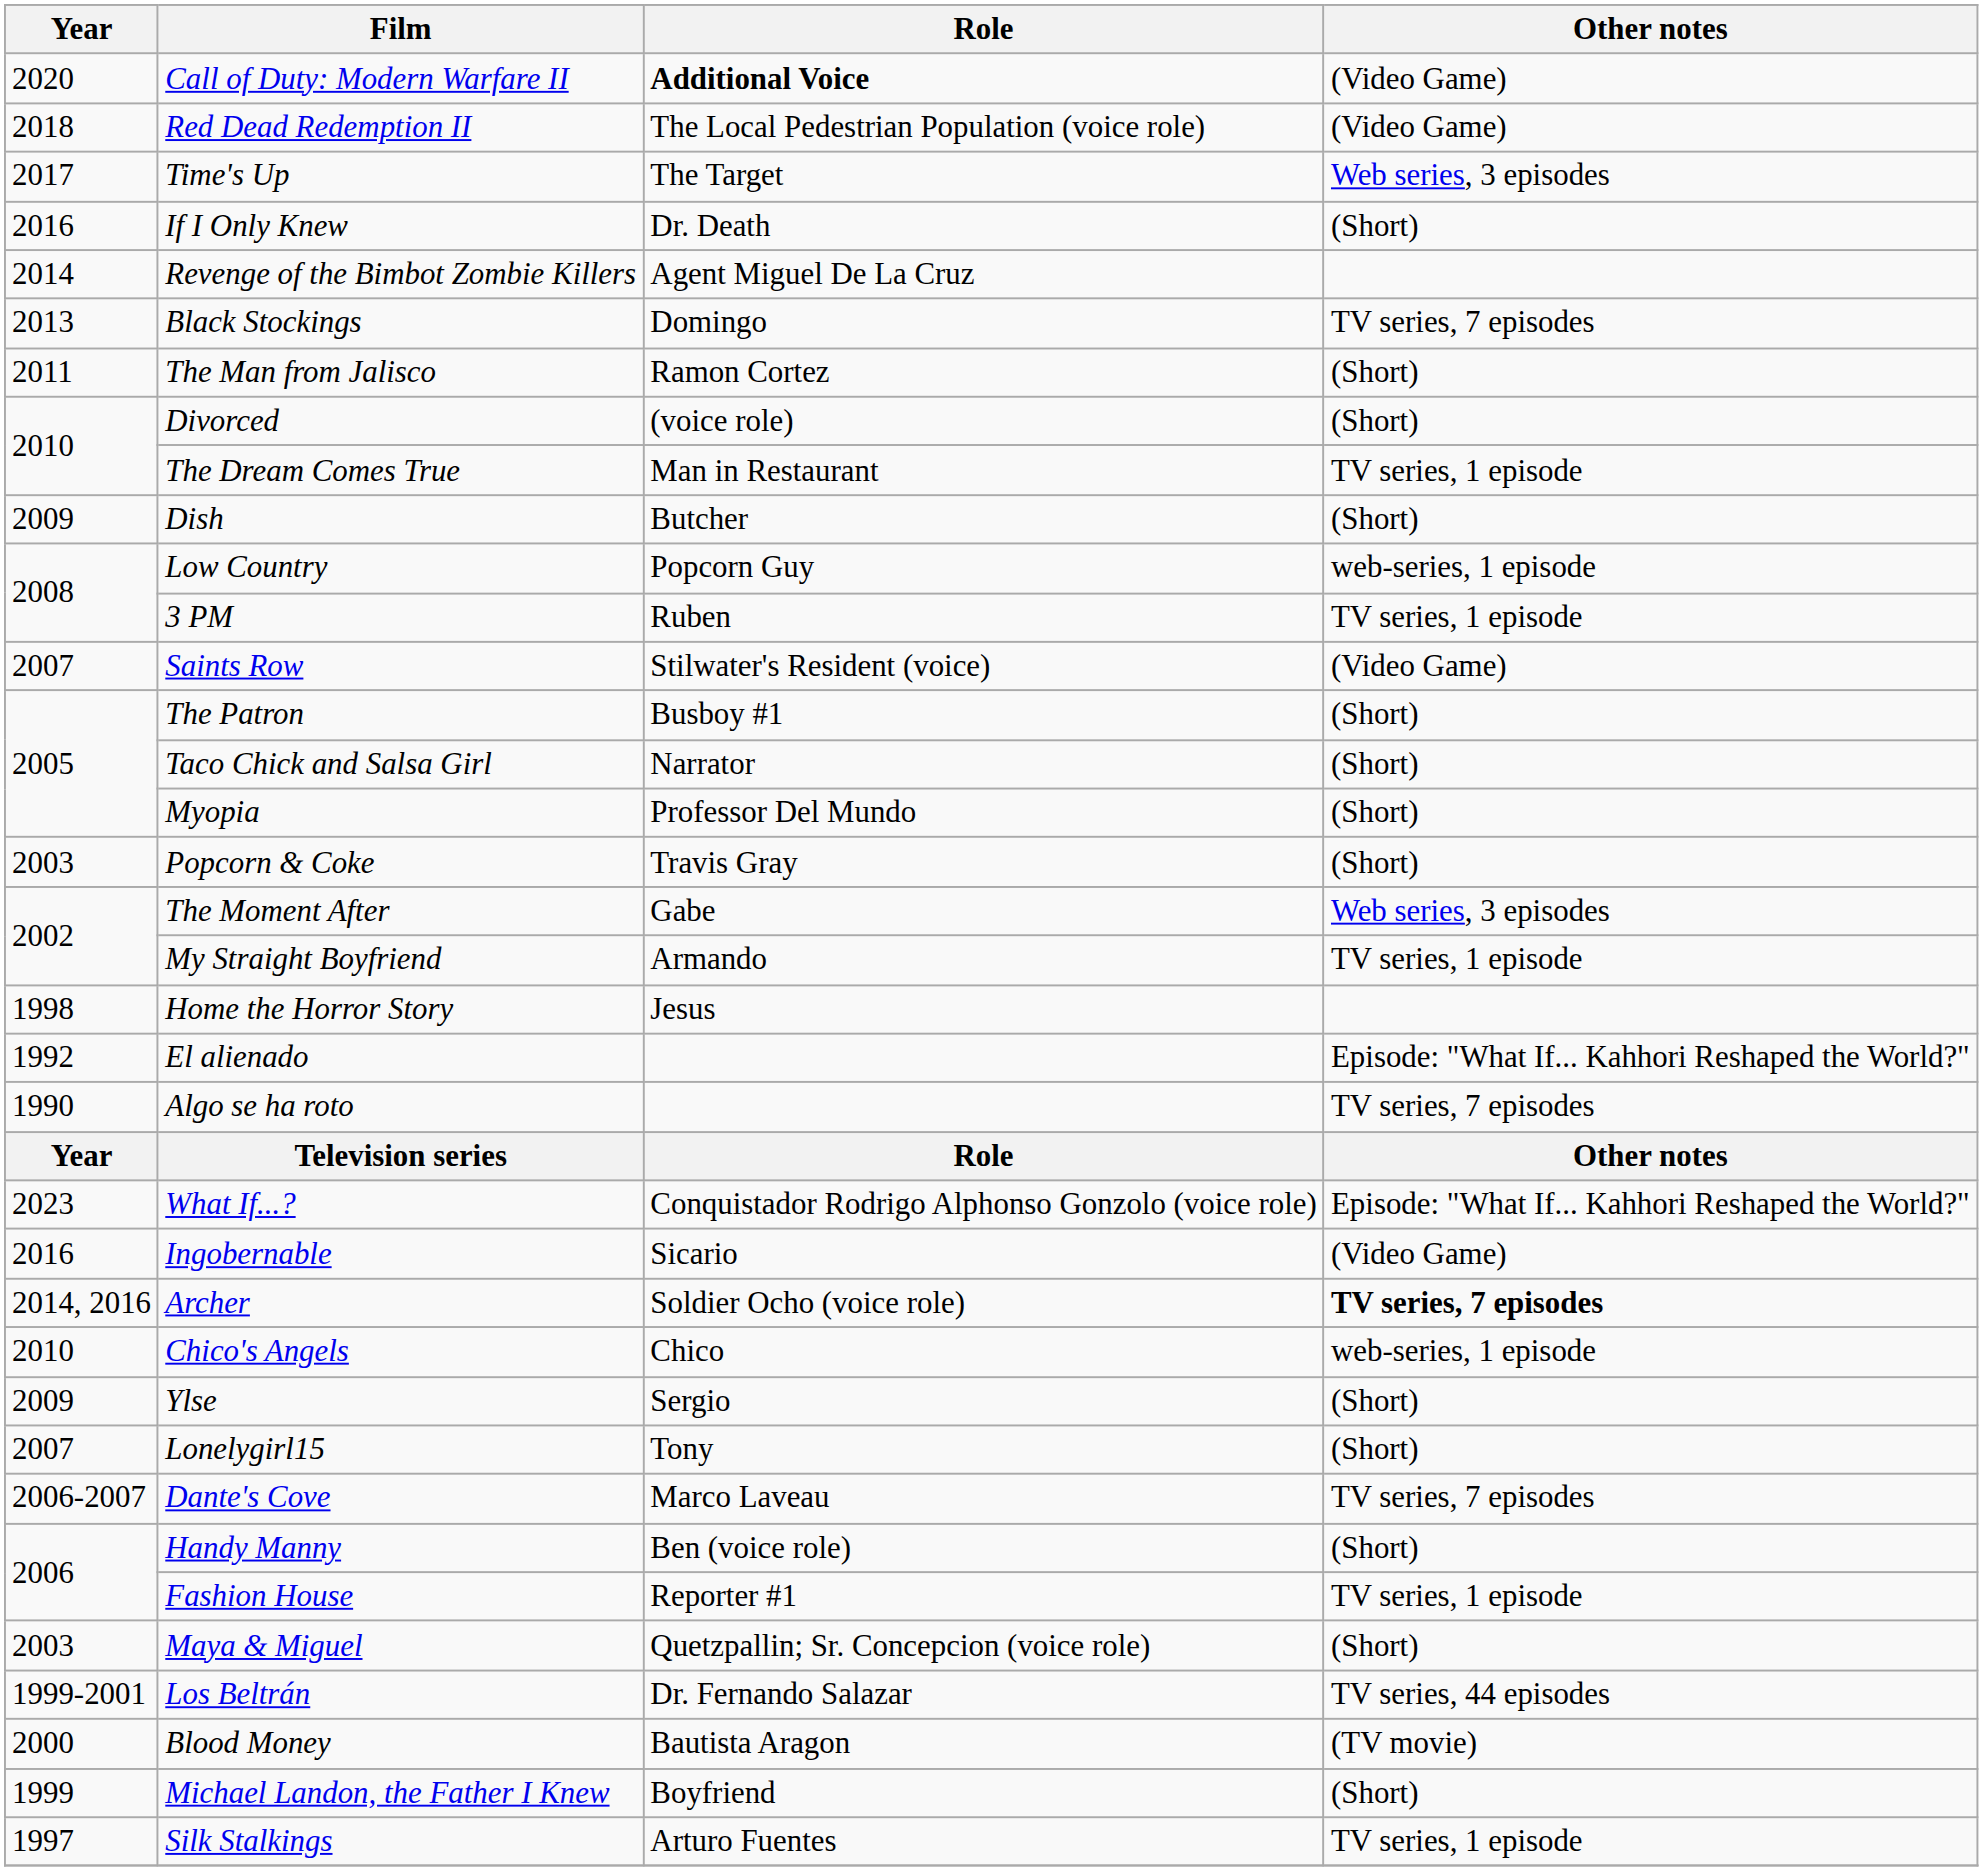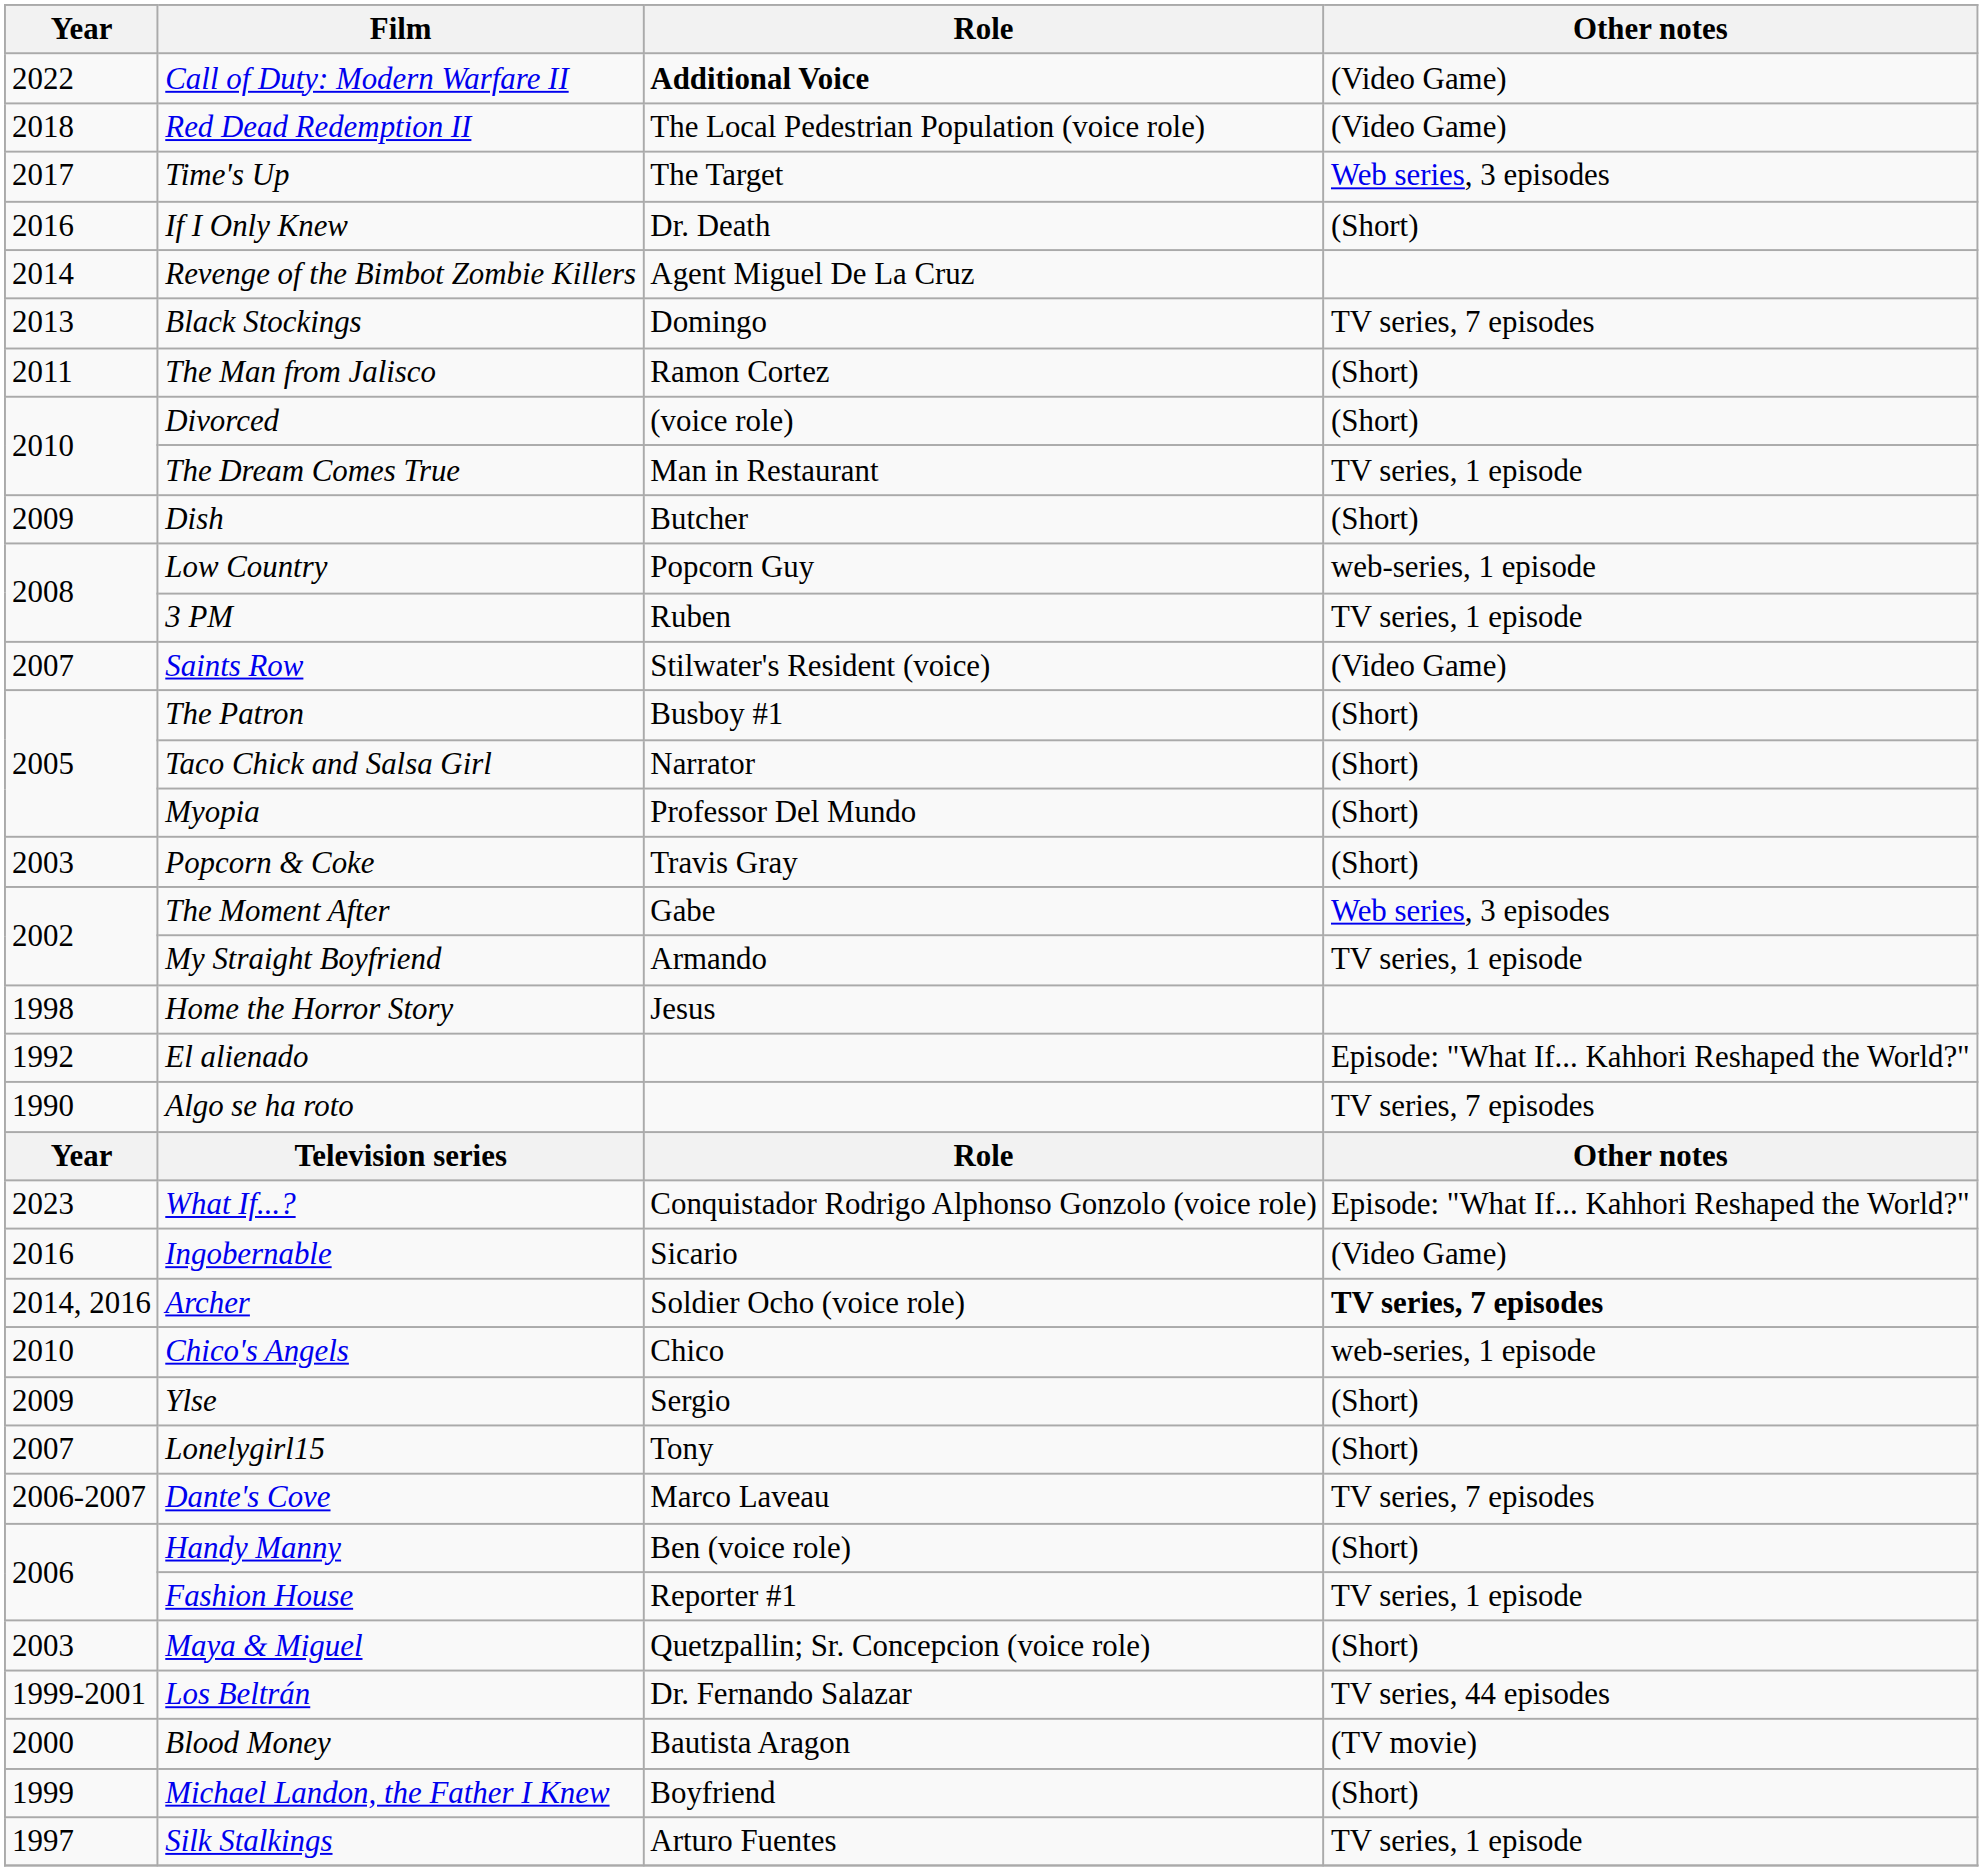 <table class="wikitable" style="font-size: 100%;">
 <tr>
 <th>Year</th>
 <th>Film</th>
 <th>Role</th>
 <th>Other notes</th>
 </tr>
 <tr>
-<td>2020</td>
+<td>2022</td>
 <td><a href='#'><em>Call of Duty: Modern Warfare II</em></a></td>
 <td><strong>Additional Voice</strong></td>
 <td>(Video Game)</td>
 </tr>
 <tr>
 <td>2018</td>
 <td><em><a href='#'>Red Dead Redemption II</a></em></td>
 <td>The Local Pedestrian Population (voice role)</td>
 <td>(Video Game)</td>
 </tr>
 <tr>
 <td>2017</td>
 <td><em>Time's Up</em></td>
 <td>The Target</td>
 <td><a href='#'>Web series</a>, 3 episodes</td>
 </tr>
 <tr>
 <td>2016</td>
 <td><em>If I Only Knew</em></td>
 <td>Dr. Death</td>
 <td>(Short)</td>
 </tr>
 <tr>
 <td>2014</td>
 <td><em>Revenge of the Bimbot Zombie Killers</em></td>
 <td>Agent Miguel De La Cruz</td>
 <td></td>
 </tr>
 <tr>
 <td>2013</td>
 <td><em>Black Stockings</em></td>
 <td>Domingo</td>
 <td>TV series, 7 episodes</td>
 </tr>
 <tr>
 <td>2011</td>
 <td><em>The Man from Jalisco</em></td>
 <td>Ramon Cortez</td>
 <td>(Short)</td>
 </tr>
 <tr>
 <td rowspan=2>2010</td>
 <td><em>Divorced</em></td>
 <td>(voice role)</td>
 <td>(Short)</td>
 </tr>
 <tr>
 <td><em>The Dream Comes True</em></td>
 <td>Man in Restaurant</td>
 <td>TV series, 1 episode</td>
 </tr>
 <tr>
 <td>2009</td>
 <td><em>Dish</em></td>
 <td>Butcher</td>
 <td>(Short)</td>
 </tr>
 <tr>
 <td rowspan=2>2008</td>
 <td><em>Low Country</em></td>
 <td>Popcorn Guy</td>
 <td>web-series, 1 episode</td>
 </tr>
 <tr>
 <td><em>3 PM</em></td>
 <td>Ruben</td>
 <td>TV series, 1 episode</td>
 </tr>
 <tr>
 <td>2007</td>
 <td><em><a href='#'>Saints Row</a></em></td>
 <td>Stilwater's Resident (voice)</td>
 <td>(Video Game)</td>
 </tr>
 <tr>
 <td rowspan=3>2005</td>
 <td><em>The Patron</em></td>
 <td>Busboy #1</td>
 <td>(Short)</td>
 </tr>
 <tr>
 <td><em>Taco Chick and Salsa Girl</em></td>
 <td>Narrator</td>
 <td>(Short)</td>
 </tr>
 <tr>
 <td><em>Myopia</em></td>
 <td>Professor Del Mundo</td>
 <td>(Short)</td>
 </tr>
 <tr>
 <td>2003</td>
 <td><em>Popcorn & Coke</em></td>
 <td>Travis Gray</td>
 <td>(Short)</td>
 </tr>
 <tr>
 <td rowspan=2>2002</td>
 <td><em>The Moment After</em></td>
 <td>Gabe</td>
 <td><a href='#'>Web series</a>, 3 episodes</td>
 </tr>
 <tr>
 <td><em>My Straight Boyfriend</em></td>
 <td>Armando</td>
 <td>TV series, 1 episode</td>
 </tr>
 <tr>
 <td>1998</td>
 <td><em>Home the Horror Story</em></td>
 <td>Jesus</td>
 <td></td>
 </tr>
 <tr>
 <td>1992</td>
 <td><em>El alienado</em></td>
 <td></td>
 <td>Episode: "What If... Kahhori Reshaped the World?"</td>
 </tr>
 <tr>
 <td>1990</td>
 <td><em>Algo se ha roto</em></td>
 <td></td>
 <td>TV series, 7 episodes</td>
 </tr>
 <tr>
 <th>Year</th>
 <th>Television series</th>
 <th>Role</th>
 <th>Other notes</th>
 </tr>
 <tr>
 <td>2023</td>
 <td><em><a href='#'>What If...?</a></em></td>
 <td>Conquistador Rodrigo Alphonso Gonzolo (voice role)</td>
 <td>Episode: "What If... Kahhori Reshaped the World?"</td>
 </tr>
 <tr>
 <td>2016</td>
 <td><em><a href='#'>Ingobernable</a></em></td>
 <td>Sicario</td>
 <td>(Video Game)</td>
 </tr>
 <tr>
 <td>2014, 2016</td>
 <td><em><a href='#'>Archer</a></em></td>
 <td>Soldier Ocho (voice role)</td>
 <td><strong>TV series, 7 episodes</strong></td>
 </tr>
 <tr>
 <td>2010</td>
 <td><em><a href='#'>Chico's Angels</a></em></td>
 <td>Chico</td>
 <td>web-series, 1 episode</td>
 </tr>
 <tr>
 <td>2009</td>
 <td><em>Ylse</em></td>
 <td>Sergio</td>
 <td>(Short)</td>
 </tr>
 <tr>
 <td>2007</td>
 <td><em>Lonelygirl15</em></td>
 <td>Tony</td>
 <td>(Short)</td>
 </tr>
 <tr>
 <td>2006-2007</td>
 <td><em><a href='#'>Dante's Cove</a></em></td>
 <td>Marco Laveau</td>
 <td>TV series, 7 episodes</td>
 </tr>
 <tr>
 <td rowspan=2>2006</td>
 <td><em><a href='#'>Handy Manny</a></em></td>
 <td>Ben (voice role)</td>
 <td>(Short)</td>
 </tr>
 <tr>
 <td><em><a href='#'>Fashion House</a></em></td>
 <td>Reporter #1</td>
 <td>TV series, 1 episode</td>
 </tr>
 <tr>
 <td>2003</td>
 <td><em><a href='#'>Maya & Miguel</a></em></td>
 <td>Quetzpallin; Sr. Concepcion (voice role)</td>
 <td>(Short)</td>
 </tr>
 <tr>
 <td>1999-2001</td>
 <td><em><a href='#'>Los Beltrán</a></em></td>
 <td>Dr. Fernando Salazar</td>
 <td>TV series, 44 episodes</td>
 </tr>
 <tr>
 <td>2000</td>
 <td><em>Blood Money</em></td>
 <td>Bautista Aragon</td>
 <td>(TV movie)</td>
 </tr>
 <tr>
 <td>1999</td>
 <td><em><a href='#'>Michael Landon, the Father I Knew</a></em></td>
 <td>Boyfriend</td>
 <td>(Short)</td>
 </tr>
 <tr>
 <td>1997</td>
 <td><em><a href='#'>Silk Stalkings</a></em></td>
 <td>Arturo Fuentes</td>
 <td>TV series, 1 episode</td>
 </tr>
 <tr>
 </tr>
 </table>
